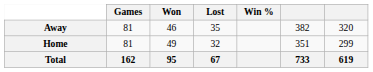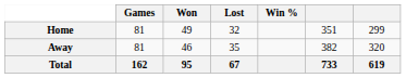 <table class="wikitable" style="font-size:95%; text-align:center; width:38em; border:0;margin:0.5em auto;">
 <tr>
 <td width="28%" style="background:#fff;border:0;"></td>
 <th width="12%">Games</th>
 <th width="12%">Won</th>
 <th width="12%">Lost</th>
 <th width="12%">Win %</th>
 <th width="12%"></th>
 <th width="12%"></th>
 </tr>
 <tr>
+<th>Home</th>
+<td>81</td>
+<td>49</td>
+<td>32</td>
+<td></td>
+<td>351</td>
+<td>299</td>
+</tr>
+<tr>
 <th>Away</th>
 <td>81</td>
 <td>46</td>
 <td>35</td>
 <td></td>
 <td>382</td>
 <td>320</td>
-</tr>
-<tr>
-<th>Home</th>
-<td>81</td>
-<td>49</td>
-<td>32</td>
-<td></td>
-<td>351</td>
-<td>299</td>
 </tr>
 <tr>
 <th>Total</th>
 <th>162</th>
 <th>95</th>
 <th>67</th>
 <th></th>
 <th>733</th>
 <th>619</th>
 </tr>
 </table>
